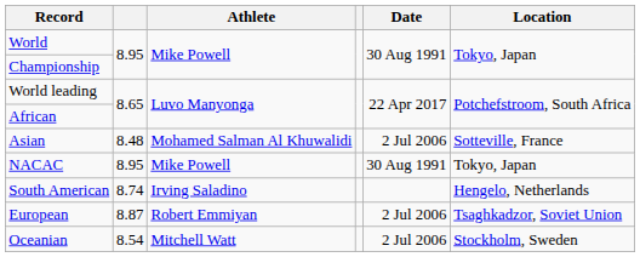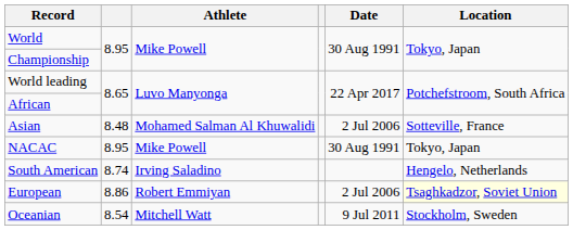 <table class="wikitable">
 <tr>
 <th>Record</th>
 <th></th>
 <th>Athlete</th>
 <th></th>
 <th>Date</th>
 <th>Location</th>
 </tr>
 <tr>
 <td><a href='#'>World</a></td>
 <td rowspan=2>8.95</td>
 <td rowspan=2><a href='#'>Mike Powell</a></td>
 <td rowspan=2></td>
 <td rowspan=2 align=right>30 Aug 1991</td>
 <td rowspan=2><a href='#'>Tokyo</a>, Japan</td>
 </tr>
 <tr>
 <td><a href='#'>Championship</a></td>
 </tr>
 <tr>
 <td>World leading</td>
 <td rowspan=2>8.65</td>
 <td rowspan=2><a href='#'>Luvo Manyonga</a></td>
 <td rowspan=2></td>
 <td rowspan=2 align=right>22 Apr 2017</td>
 <td rowspan=2><a href='#'>Potchefstroom</a>, South Africa</td>
 </tr>
 <tr>
 <td><a href='#'>African</a></td>
 </tr>
 <tr>
 <td><a href='#'>Asian</a></td>
 <td>8.48</td>
 <td><a href='#'>Mohamed Salman Al Khuwalidi</a></td>
 <td></td>
 <td align=right>2 Jul 2006</td>
 <td><a href='#'>Sotteville</a>, France</td>
 </tr>
 <tr>
 <td><a href='#'>NACAC</a></td>
 <td>8.95</td>
 <td><a href='#'>Mike Powell</a></td>
 <td></td>
 <td align=right>30 Aug 1991</td>
 <td>Tokyo, Japan</td>
 </tr>
 <tr>
 <td><a href='#'>South American</a></td>
 <td>8.74</td>
 <td><a href='#'>Irving Saladino</a></td>
 <td></td>
 <td align=right></td>
 <td><a href='#'>Hengelo</a>, Netherlands</td>
 </tr>
 <tr>
 <td><a href='#'>European</a></td>
-<td>8.87</td>
+<td>8.86</td>
 <td><a href='#'>Robert Emmiyan</a></td>
 <td></td>
 <td align=right>2 Jul 2006</td>
-<td><a href='#'>Tsaghkadzor</a>, <a href='#'>Soviet Union</a></td>
+<td style="background: lightyellow;"><a href='#'>Tsaghkadzor</a>, <a href='#'>Soviet Union</a></td>
 </tr>
 <tr>
 <td><a href='#'>Oceanian</a></td>
 <td>8.54</td>
 <td><a href='#'>Mitchell Watt</a></td>
 <td></td>
-<td align=right>2 Jul 2006</td>
+<td align=right>9 Jul 2011</td>
 <td><a href='#'>Stockholm</a>, Sweden</td>
 </tr>
 </table>
